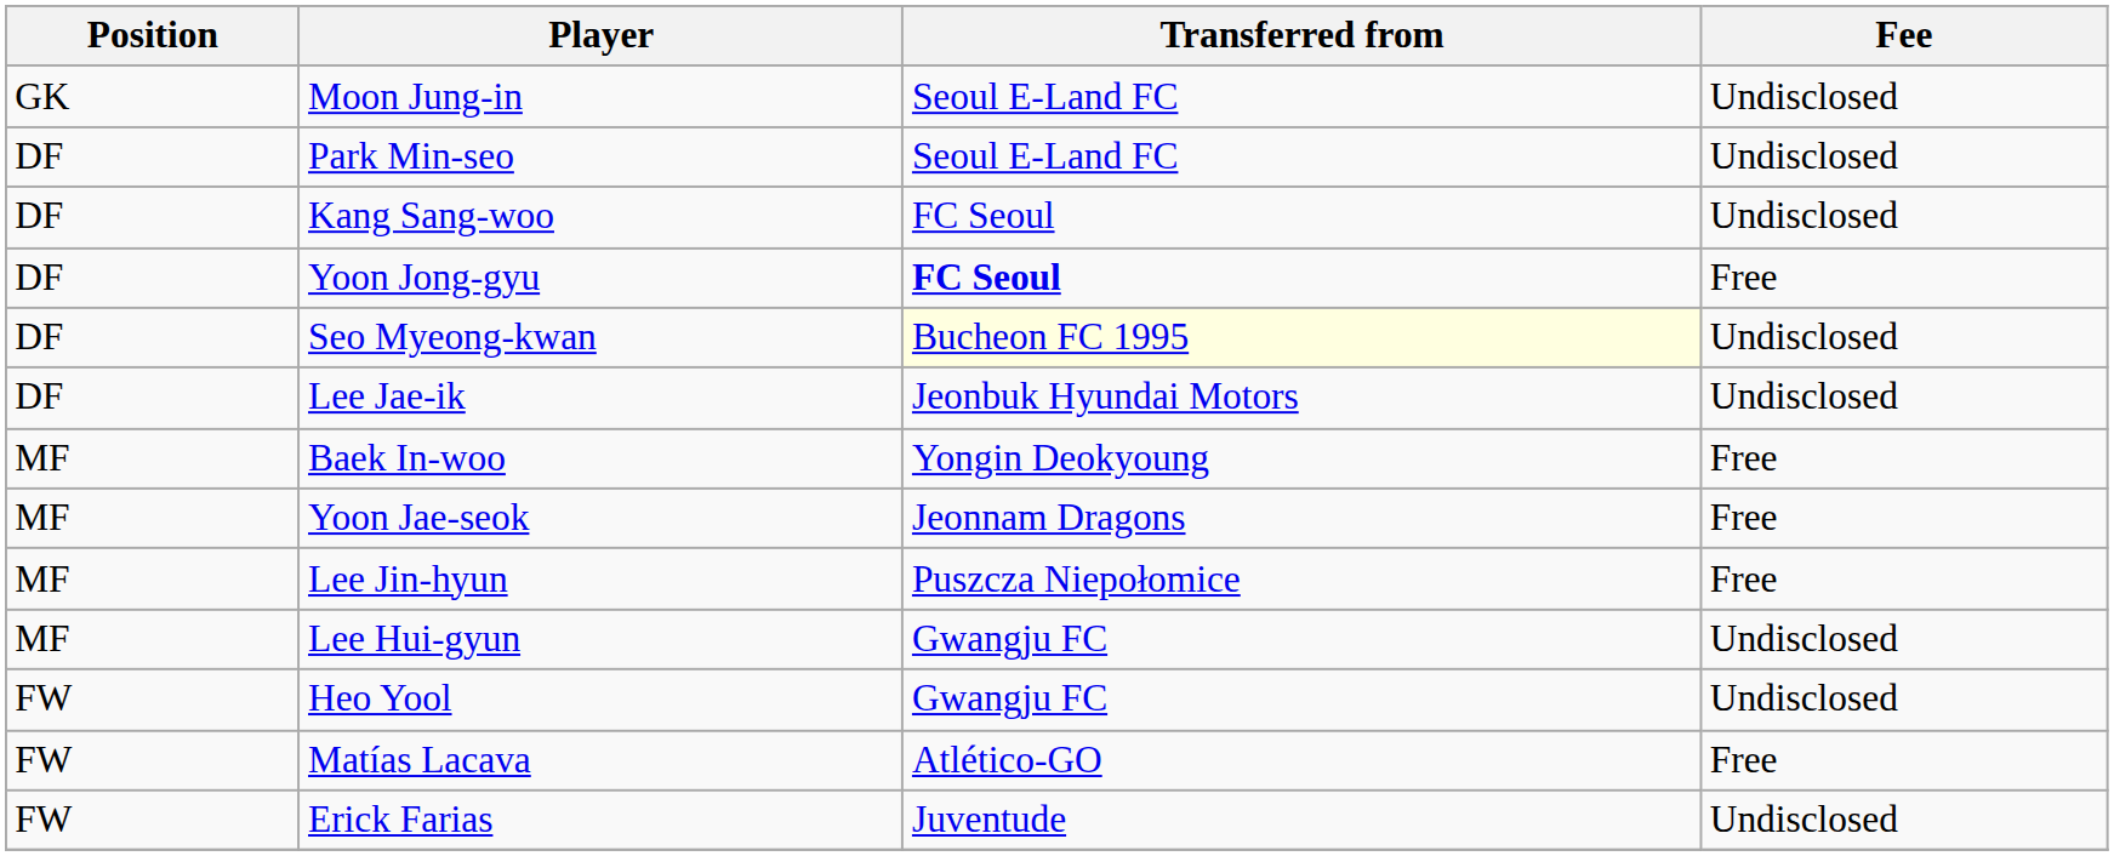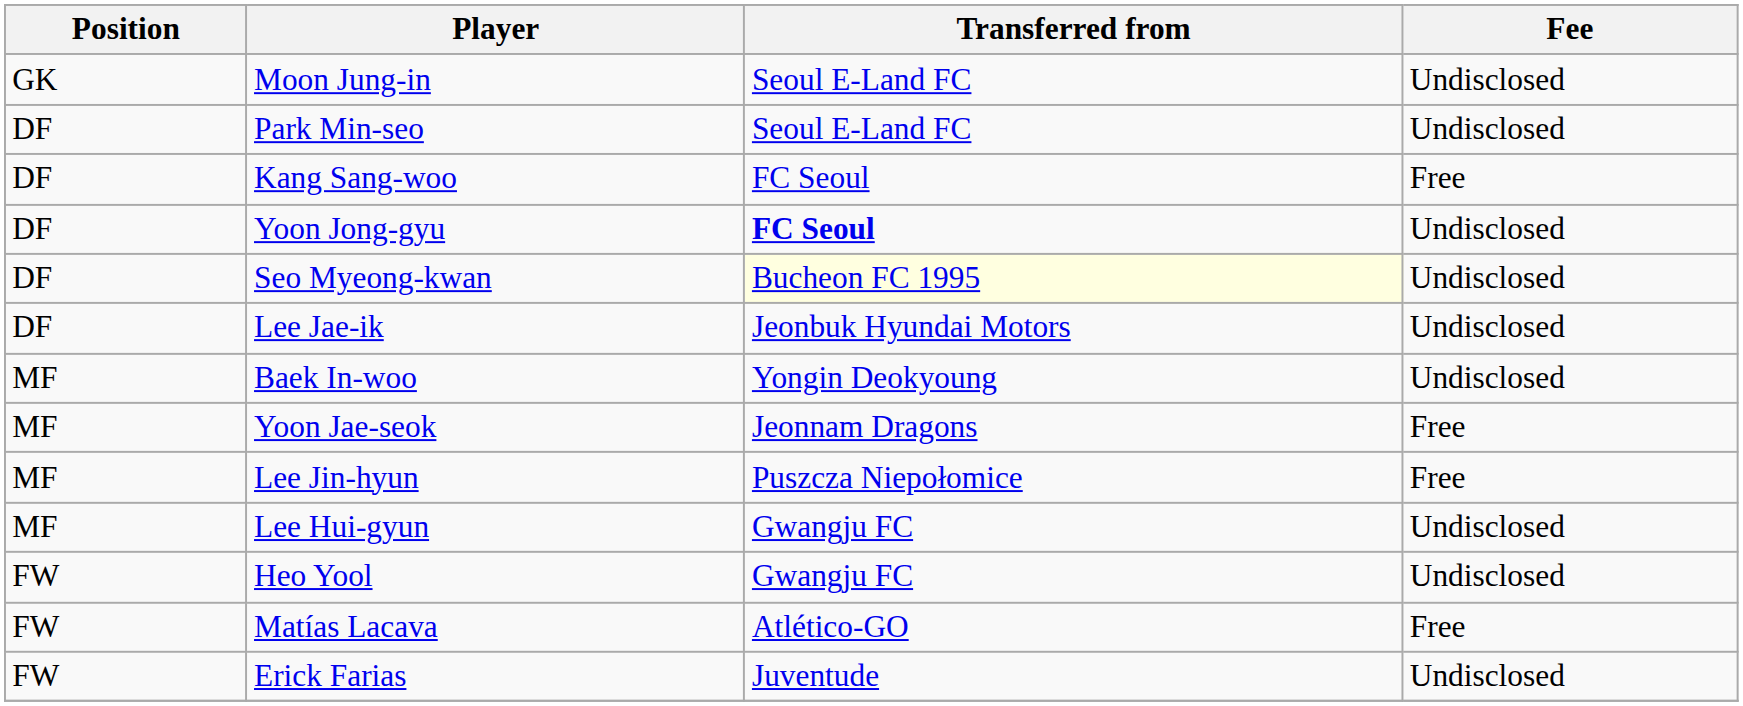 <table class="wikitable sortable" style="width:70%; text-align:center; font-size:100%; text-align:left;">
 <tr>
 <th>Position</th>
 <th>Player</th>
 <th>Transferred from</th>
 <th>Fee</th>
 </tr>
 <tr>
 <td>GK</td>
 <td> <a href='#'>Moon Jung-in</a></td>
 <td> <a href='#'>Seoul E-Land FC</a></td>
 <td>Undisclosed</td>
 </tr>
 <tr>
 <td>DF</td>
 <td> <a href='#'>Park Min-seo</a></td>
 <td> <a href='#'>Seoul E-Land FC</a></td>
 <td>Undisclosed </td>
 </tr>
 <tr>
 <td>DF</td>
 <td> <a href='#'>Kang Sang-woo</a></td>
 <td> <a href='#'>FC Seoul</a></td>
-<td>Undisclosed </td>
+<td>Free </td>
 </tr>
 <tr>
 <td>DF</td>
 <td> <a href='#'>Yoon Jong-gyu</a></td>
 <td><strong> <a href='#'>FC Seoul</a></strong></td>
-<td>Free </td>
+<td>Undisclosed </td>
 </tr>
 <tr>
 <td>DF</td>
 <td> <a href='#'>Seo Myeong-kwan</a></td>
 <td style="background: lightyellow;"> <a href='#'>Bucheon FC 1995</a></td>
 <td>Undisclosed</td>
 </tr>
 <tr>
 <td>DF</td>
 <td> <a href='#'>Lee Jae-ik</a></td>
 <td> <a href='#'>Jeonbuk Hyundai Motors</a></td>
 <td>Undisclosed </td>
 </tr>
 <tr>
 <td>MF</td>
 <td> <a href='#'>Baek In-woo</a></td>
 <td> <a href='#'>Yongin Deokyoung</a></td>
-<td>Free </td>
+<td>Undisclosed </td>
 </tr>
 <tr>
 <td>MF</td>
 <td> <a href='#'>Yoon Jae-seok</a></td>
 <td> <a href='#'>Jeonnam Dragons</a></td>
 <td>Free </td>
 </tr>
 <tr>
 <td>MF</td>
 <td> <a href='#'>Lee Jin-hyun</a></td>
 <td> <a href='#'>Puszcza Niepołomice</a></td>
 <td>Free </td>
 </tr>
 <tr>
 <td>MF</td>
 <td> <a href='#'>Lee Hui-gyun</a></td>
 <td> <a href='#'>Gwangju FC</a></td>
 <td>Undisclosed</td>
 </tr>
 <tr>
 <td>FW</td>
 <td> <a href='#'>Heo Yool</a></td>
 <td> <a href='#'>Gwangju FC</a></td>
 <td>Undisclosed </td>
 </tr>
 <tr>
 <td>FW</td>
 <td> <a href='#'>Matías Lacava</a></td>
 <td> <a href='#'>Atlético-GO</a></td>
 <td>Free </td>
 </tr>
 <tr>
 <td>FW</td>
 <td> <a href='#'>Erick Farias</a></td>
 <td> <a href='#'>Juventude</a></td>
 <td>Undisclosed</td>
 </tr>
 <tr>
 </tr>
 </table>
